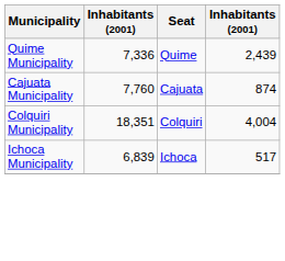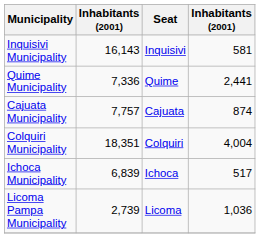 <table class="wikitable" style="width:40%;">
 <tr bgcolor=silver>
 <th><strong>Municipality</strong></th>
 <th><strong>Inhabitants <small> (2001)</small> </strong></th>
 <th><strong>Seat</strong></th>
 <th><strong>Inhabitants <small> (2001)</small></strong></th>
 </tr>
 <tr>
+<td><a href='#'>Inquisivi Municipality</a></td>
+<td align="right">16,143</td>
+<td><a href='#'>Inquisivi</a></td>
+<td align="right">581</td>
+</tr>
+<tr>
 <td><a href='#'>Quime Municipality</a></td>
 <td align="right">7,336</td>
 <td><a href='#'>Quime</a></td>
-<td align="right">2,439</td>
+<td align="right">2,441</td>
 </tr>
 <tr>
 <td><a href='#'>Cajuata Municipality</a></td>
-<td align="right">7,760</td>
+<td align="right">7,757</td>
 <td><a href='#'>Cajuata</a></td>
 <td align="right">874</td>
 </tr>
 <tr>
 <td><a href='#'>Colquiri Municipality</a></td>
 <td align="right">18,351</td>
 <td><a href='#'>Colquiri</a></td>
 <td align="right">4,004</td>
 </tr>
 <tr>
 <td><a href='#'>Ichoca Municipality</a></td>
 <td align="right">6,839</td>
 <td><a href='#'>Ichoca</a></td>
 <td align="right">517</td>
 </tr>
 <tr>
+<td><a href='#'>Licoma Pampa Municipality</a></td>
+<td align="right">2,739</td>
+<td><a href='#'>Licoma</a></td>
+<td align="right">1,036</td>
+</tr>
+<tr>
 </tr>
 </table>
